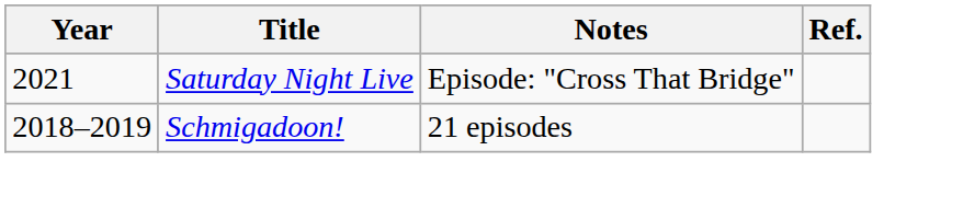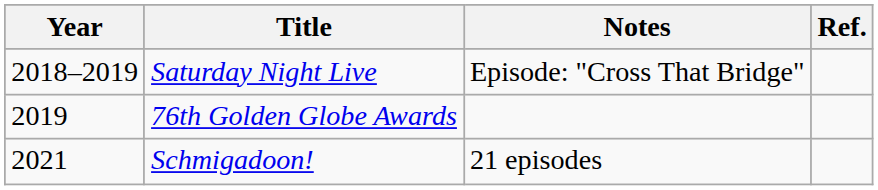 <table class="wikitable">
 <tr>
 <th>Year</th>
 <th>Title</th>
 <th class="unsortable">Notes</th>
 <th>Ref.</th>
 </tr>
 <tr>
-<td>2021</td>
+<td>2018–2019</td>
 <td><em><a href='#'>Saturday Night Live</a></em></td>
 <td>Episode: "Cross That Bridge"</td>
 <td></td>
 </tr>
 <tr>
-<td>2018–2019</td>
+<td>2019</td>
+<td><em><a href='#'>76th Golden Globe Awards</a></em></td>
+<td></td>
+<td></td>
+</tr>
+<tr>
+<td>2021</td>
 <td><em><a href='#'>Schmigadoon!</a></em></td>
 <td>21 episodes</td>
 <td></td>
 </tr>
 </table>
